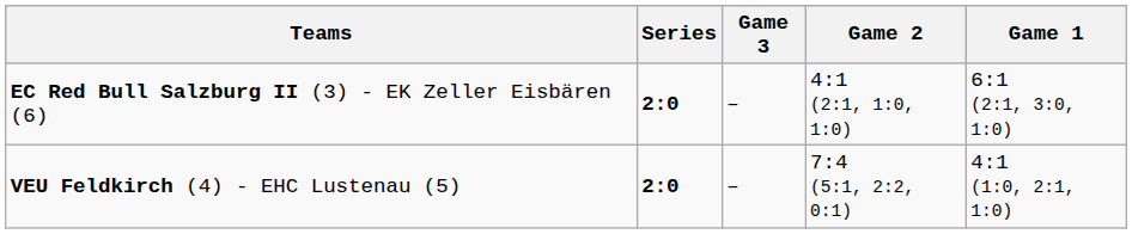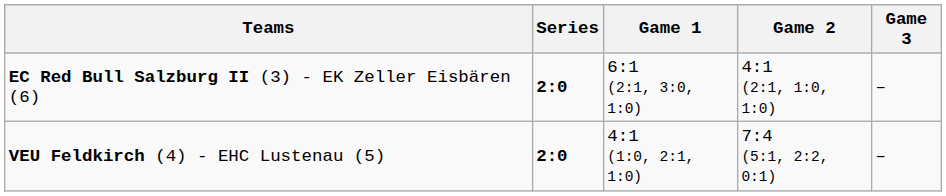 <table class="wikitable" width="700px">
 <tr style="background-color:#c0c0c0;">
 <th>Teams</th>
 <th>Series</th>
+<th>Game 1</th>
+<th>Game 2</th>
 <th>Game 3</th>
-<th>Game 2</th>
-<th>Game 1</th>
 </tr>
 <tr>
 <td><strong>EC Red Bull Salzburg II</strong> (3) - EK Zeller Eisbären (6)</td>
 <td><strong>2:0</strong></td>
+<td>6:1<small><br>(2:1, 3:0, 1:0)</small></td>
+<td>4:1<small><br>(2:1, 1:0, 1:0)</small></td>
 <td>–</td>
-<td>4:1<small><br>(2:1, 1:0, 1:0)</small></td>
-<td>6:1<small><br>(2:1, 3:0, 1:0)</small></td>
 </tr>
 <tr>
 <td><strong>VEU Feldkirch</strong> (4) - EHC Lustenau (5)</td>
 <td><strong>2:0</strong></td>
+<td>4:1<small><br>(1:0, 2:1, 1:0)</small></td>
+<td>7:4<small><br>(5:1, 2:2, 0:1)</small></td>
 <td>–</td>
-<td>7:4<small><br>(5:1, 2:2, 0:1)</small></td>
-<td>4:1<small><br>(1:0, 2:1, 1:0)</small></td>
 </tr>
 </table>
